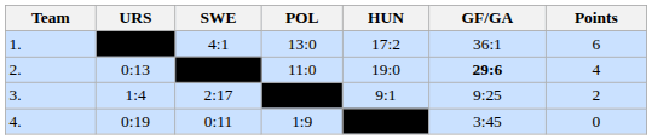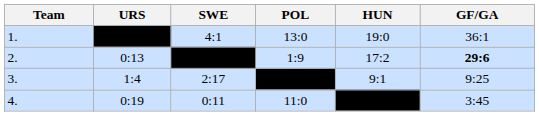 <table class="wikitable" bgcolor="#EFEFFF" width="50%">
 <tr bgcolor="#BCD2EE">
 <th>Team</th>
 <th>URS</th>
 <th>SWE</th>
 <th>POL</th>
 <th>HUN</th>
 <th>GF/GA</th>
-<th>Points</th>
 </tr>
 <tr bgcolor="#CAE1FF" align="center">
 <td align="left">1. </td>
 <td style="background:#000000;"></td>
 <td>4:1</td>
 <td>13:0</td>
-<td>17:2</td>
+<td>19:0</td>
 <td>36:1</td>
-<td>6</td>
 </tr>
 <tr bgcolor="#CAE1FF" align="center">
 <td align="left">2. </td>
 <td>0:13</td>
 <td style="background:#000000;"></td>
-<td>11:0</td>
-<td>19:0</td>
+<td>1:9</td>
+<td>17:2</td>
 <td><strong>29:6</strong></td>
-<td>4</td>
 </tr>
 <tr bgcolor="#CAE1FF" align="center">
 <td align="left">3. </td>
 <td>1:4</td>
 <td>2:17</td>
 <td style="background:#000000;"></td>
 <td>9:1</td>
 <td>9:25</td>
-<td>2</td>
 </tr>
 <tr bgcolor="#CAE1FF" align="center">
 <td align="left">4. </td>
 <td>0:19</td>
 <td>0:11</td>
-<td>1:9</td>
+<td>11:0</td>
 <td style="background:#000000;"></td>
 <td>3:45</td>
-<td>0</td>
 </tr>
 </table>
